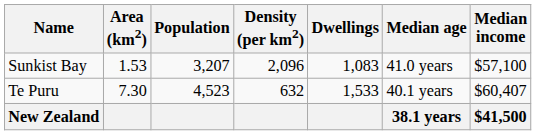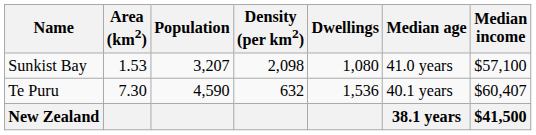 <table class="wikitable">
 <tr>
 <th>Name</th>
 <th>Area<br>(km<sup>2</sup>)</th>
 <th>Population</th>
 <th>Density<br>(per km<sup>2</sup>)</th>
 <th>Dwellings</th>
 <th>Median age</th>
 <th>Median<br>income</th>
 </tr>
 <tr>
 <td>Sunkist Bay</td>
 <td style="text-align:right;">1.53</td>
 <td style="text-align:right;">3,207</td>
-<td style="text-align:right;">2,096</td>
-<td style="text-align:right;">1,083</td>
+<td style="text-align:right;">2,098</td>
+<td style="text-align:right;">1,080</td>
 <td>41.0 years</td>
 <td>$57,100</td>
 </tr>
 <tr>
 <td>Te Puru</td>
 <td style="text-align:right;">7.30</td>
-<td style="text-align:right;">4,523</td>
+<td style="text-align:right;">4,590</td>
 <td style="text-align:right;">632</td>
-<td style="text-align:right;">1,533</td>
+<td style="text-align:right;">1,536</td>
 <td>40.1 years</td>
 <td>$60,407</td>
 </tr>
 <tr>
 <th>New Zealand</th>
 <th></th>
 <th></th>
 <th></th>
 <th></th>
 <th>38.1 years</th>
 <th style="text-align:left;">$41,500</th>
 </tr>
 </table>
